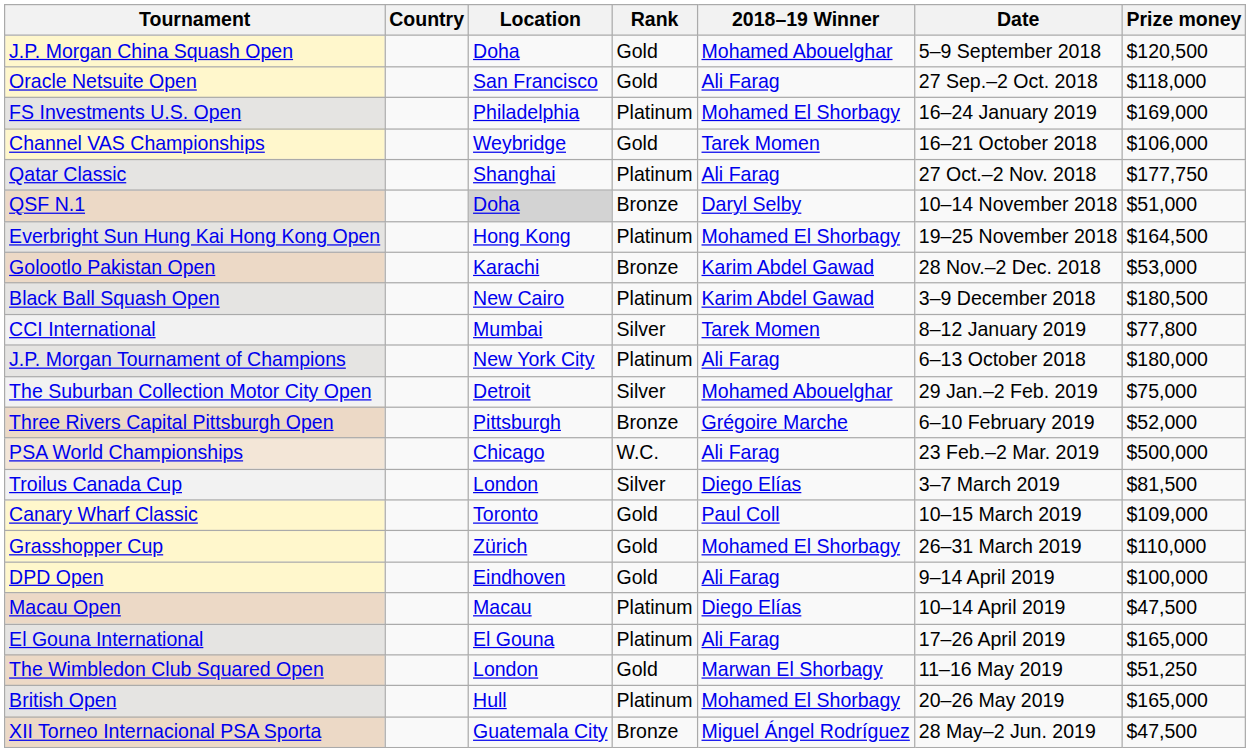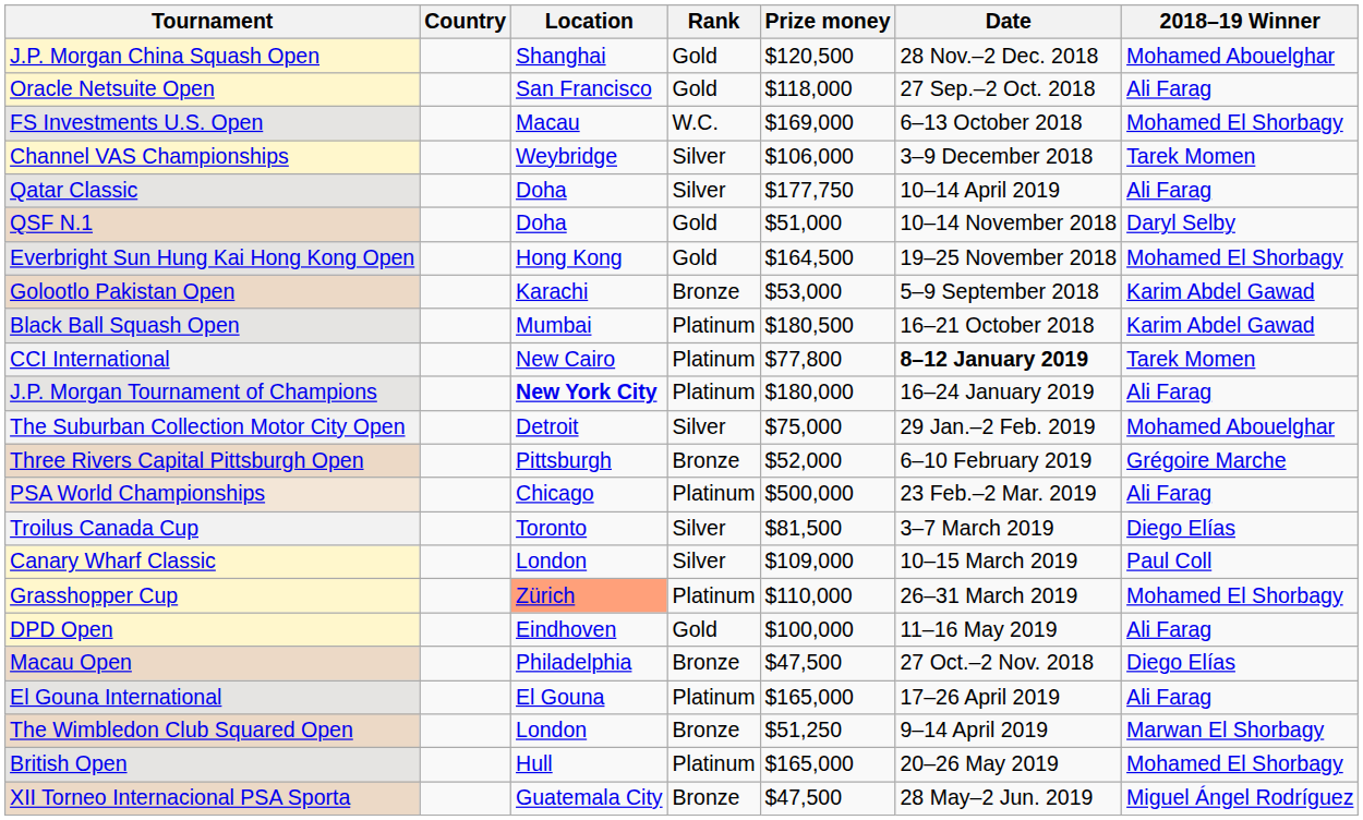 <table class=wikitable>
 <tr>
 <th>Tournament</th>
 <th>Country</th>
 <th>Location</th>
 <th>Rank</th>
+<th>Prize money</th>
+<th>Date</th>
 <th>2018–19 Winner</th>
-<th>Date</th>
-<th>Prize money</th>
 </tr>
 <tr>
 <td style="background:#fff7cc;"><a href='#'>J.P. Morgan China Squash Open</a></td>
 <td></td>
-<td><a href='#'>Doha</a></td>
+<td><a href='#'>Shanghai</a></td>
 <td>Gold</td>
+<td>$120,500</td>
+<td>28 Nov.–2 Dec. 2018</td>
 <td> <a href='#'>Mohamed Abouelghar</a></td>
-<td>5–9 September 2018</td>
-<td>$120,500</td>
 </tr>
 <tr>
 <td style="background:#fff7cc;"><a href='#'>Oracle Netsuite Open</a></td>
 <td></td>
 <td><a href='#'>San Francisco</a></td>
 <td>Gold</td>
+<td>$118,000</td>
+<td>27 Sep.–2 Oct. 2018</td>
 <td> <a href='#'>Ali Farag</a></td>
-<td>27 Sep.–2 Oct. 2018</td>
-<td>$118,000</td>
 </tr>
 <tr>
 <td style="background:#E5E4E2;"><a href='#'>FS Investments U.S. Open</a></td>
 <td></td>
-<td><a href='#'>Philadelphia</a></td>
-<td>Platinum</td>
+<td><a href='#'>Macau</a></td>
+<td>W.C.</td>
+<td>$169,000</td>
+<td>6–13 October 2018</td>
 <td> <a href='#'>Mohamed El Shorbagy</a></td>
-<td>16–24 January 2019</td>
-<td>$169,000</td>
 </tr>
 <tr>
 <td style="background:#fff7cc;"><a href='#'>Channel VAS Championships</a></td>
 <td></td>
 <td><a href='#'>Weybridge</a></td>
-<td>Gold</td>
+<td>Silver</td>
+<td>$106,000</td>
+<td>3–9 December 2018</td>
 <td> <a href='#'>Tarek Momen</a></td>
-<td>16–21 October 2018</td>
-<td>$106,000</td>
 </tr>
 <tr>
 <td style="background:#E5E4E2;"><a href='#'>Qatar Classic</a></td>
 <td></td>
-<td><a href='#'>Shanghai</a></td>
-<td>Platinum</td>
+<td><a href='#'>Doha</a></td>
+<td>Silver</td>
+<td>$177,750</td>
+<td>10–14 April 2019</td>
 <td> <a href='#'>Ali Farag</a></td>
-<td>27 Oct.–2 Nov. 2018</td>
-<td>$177,750</td>
 </tr>
 <tr>
 <td style="background:#ecd9c6;"><a href='#'>QSF N.1</a></td>
 <td></td>
-<td style="background: lightgrey;"><a href='#'>Doha</a></td>
-<td>Bronze</td>
+<td><a href='#'>Doha</a></td>
+<td>Gold</td>
+<td>$51,000</td>
+<td>10–14 November 2018</td>
 <td> <a href='#'>Daryl Selby</a></td>
-<td>10–14 November 2018</td>
-<td>$51,000</td>
 </tr>
 <tr>
 <td style="background:#E5E4E2;"><a href='#'>Everbright Sun Hung Kai Hong Kong Open</a></td>
 <td></td>
 <td><a href='#'>Hong Kong</a></td>
-<td>Platinum</td>
+<td>Gold</td>
+<td>$164,500</td>
+<td>19–25 November 2018</td>
 <td> <a href='#'>Mohamed El Shorbagy</a></td>
-<td>19–25 November 2018</td>
-<td>$164,500</td>
 </tr>
 <tr>
 <td style="background:#ecd9c6;"><a href='#'>Golootlo Pakistan Open</a></td>
 <td></td>
 <td><a href='#'>Karachi</a></td>
 <td>Bronze</td>
+<td>$53,000</td>
+<td>5–9 September 2018</td>
 <td> <a href='#'>Karim Abdel Gawad</a></td>
-<td>28 Nov.–2 Dec. 2018</td>
-<td>$53,000</td>
 </tr>
 <tr>
 <td style="background:#E5E4E2;"><a href='#'>Black Ball Squash Open</a></td>
 <td></td>
-<td><a href='#'>New Cairo</a></td>
+<td><a href='#'>Mumbai</a></td>
 <td>Platinum</td>
+<td>$180,500</td>
+<td>16–21 October 2018</td>
 <td> <a href='#'>Karim Abdel Gawad</a></td>
-<td>3–9 December 2018</td>
-<td>$180,500</td>
 </tr>
 <tr>
 <td style="background:#f2f2f2;"><a href='#'>CCI International</a></td>
 <td></td>
-<td><a href='#'>Mumbai</a></td>
-<td>Silver</td>
+<td><a href='#'>New Cairo</a></td>
+<td>Platinum</td>
+<td>$77,800</td>
+<td><strong>8–12 January 2019</strong></td>
 <td> <a href='#'>Tarek Momen</a></td>
-<td>8–12 January 2019</td>
-<td>$77,800</td>
 </tr>
 <tr>
 <td style="background:#E5E4E2;"><a href='#'>J.P. Morgan Tournament of Champions</a></td>
 <td></td>
-<td><a href='#'>New York City</a></td>
+<td><strong><a href='#'>New York City</a></strong></td>
 <td>Platinum</td>
+<td>$180,000</td>
+<td>16–24 January 2019</td>
 <td> <a href='#'>Ali Farag</a></td>
-<td>6–13 October 2018</td>
-<td>$180,000</td>
 </tr>
 <tr>
 <td style="background:#f2f2f2;"><a href='#'>The Suburban Collection Motor City Open</a></td>
 <td></td>
 <td><a href='#'>Detroit</a></td>
 <td>Silver</td>
+<td>$75,000</td>
+<td>29 Jan.–2 Feb. 2019</td>
 <td> <a href='#'>Mohamed Abouelghar</a></td>
-<td>29 Jan.–2 Feb. 2019</td>
-<td>$75,000</td>
 </tr>
 <tr>
 <td style="background:#ecd9c6;"><a href='#'>Three Rivers Capital Pittsburgh Open</a></td>
 <td></td>
 <td><a href='#'>Pittsburgh</a></td>
 <td>Bronze</td>
+<td>$52,000</td>
+<td>6–10 February 2019</td>
 <td> <a href='#'>Grégoire Marche</a></td>
-<td>6–10 February 2019</td>
-<td>$52,000</td>
 </tr>
 <tr>
 <td style="background:#F3E6D7;"><a href='#'>PSA World Championships</a></td>
 <td></td>
 <td><a href='#'>Chicago</a></td>
-<td>W.C.</td>
+<td>Platinum</td>
+<td>$500,000</td>
+<td>23 Feb.–2 Mar. 2019</td>
 <td> <a href='#'>Ali Farag</a></td>
-<td>23 Feb.–2 Mar. 2019</td>
-<td>$500,000</td>
 </tr>
 <tr>
 <td style="background:#f2f2f2;"><a href='#'>Troilus Canada Cup</a></td>
 <td></td>
-<td><a href='#'>London</a></td>
+<td><a href='#'>Toronto</a></td>
 <td>Silver</td>
+<td>$81,500</td>
+<td>3–7 March 2019</td>
 <td> <a href='#'>Diego Elías</a></td>
-<td>3–7 March 2019</td>
-<td>$81,500</td>
 </tr>
 <tr>
 <td style="background:#fff7cc;"><a href='#'> Canary Wharf Classic</a></td>
 <td></td>
-<td><a href='#'>Toronto</a></td>
-<td>Gold</td>
+<td><a href='#'>London</a></td>
+<td>Silver</td>
+<td>$109,000</td>
+<td>10–15 March 2019</td>
 <td> <a href='#'>Paul Coll</a></td>
-<td>10–15 March 2019</td>
-<td>$109,000</td>
 </tr>
 <tr>
 <td style="background:#fff7cc;"><a href='#'>Grasshopper Cup</a></td>
 <td></td>
-<td><a href='#'>Zürich</a></td>
-<td>Gold</td>
+<td style="background: lightsalmon;"><a href='#'>Zürich</a></td>
+<td>Platinum</td>
+<td>$110,000</td>
+<td>26–31 March 2019</td>
 <td> <a href='#'>Mohamed El Shorbagy</a></td>
-<td>26–31 March 2019</td>
-<td>$110,000</td>
 </tr>
 <tr>
 <td style="background:#fff7cc;"><a href='#'>DPD Open</a></td>
 <td></td>
 <td><a href='#'>Eindhoven</a></td>
 <td>Gold</td>
+<td>$100,000</td>
+<td>11–16 May 2019</td>
 <td> <a href='#'>Ali Farag</a></td>
-<td>9–14 April 2019</td>
-<td>$100,000</td>
 </tr>
 <tr>
 <td style="background:#ecd9c6;"><a href='#'>Macau Open</a></td>
 <td></td>
-<td><a href='#'>Macau</a></td>
-<td>Platinum</td>
+<td><a href='#'>Philadelphia</a></td>
+<td>Bronze</td>
+<td>$47,500</td>
+<td>27 Oct.–2 Nov. 2018</td>
 <td> <a href='#'>Diego Elías</a></td>
-<td>10–14 April 2019</td>
-<td>$47,500</td>
 </tr>
 <tr>
 <td style="background:#E5E4E2;"><a href='#'>El Gouna International</a></td>
 <td></td>
 <td><a href='#'>El Gouna</a></td>
 <td>Platinum</td>
+<td>$165,000</td>
+<td>17–26 April 2019</td>
 <td> <a href='#'>Ali Farag</a></td>
-<td>17–26 April 2019</td>
-<td>$165,000</td>
 </tr>
 <tr>
 <td style="background:#ecd9c6;"><a href='#'>The Wimbledon Club Squared Open</a></td>
 <td></td>
 <td><a href='#'>London</a></td>
-<td>Gold</td>
+<td>Bronze</td>
+<td>$51,250</td>
+<td>9–14 April 2019</td>
 <td> <a href='#'>Marwan El Shorbagy</a></td>
-<td>11–16 May 2019</td>
-<td>$51,250</td>
 </tr>
 <tr>
 <td style="background:#E5E4E2;"><a href='#'>British Open</a></td>
 <td></td>
 <td><a href='#'>Hull</a></td>
 <td>Platinum</td>
+<td>$165,000</td>
+<td>20–26 May 2019</td>
 <td> <a href='#'>Mohamed El Shorbagy</a></td>
-<td>20–26 May 2019</td>
-<td>$165,000</td>
 </tr>
 <tr>
 <td style="background:#ecd9c6;"><a href='#'>XII Torneo Internacional PSA Sporta</a></td>
 <td></td>
 <td><a href='#'>Guatemala City</a></td>
 <td>Bronze</td>
+<td>$47,500</td>
+<td>28 May–2 Jun. 2019</td>
 <td> <a href='#'>Miguel Ángel Rodríguez</a></td>
-<td>28 May–2 Jun. 2019</td>
-<td>$47,500</td>
 </tr>
 </table>
